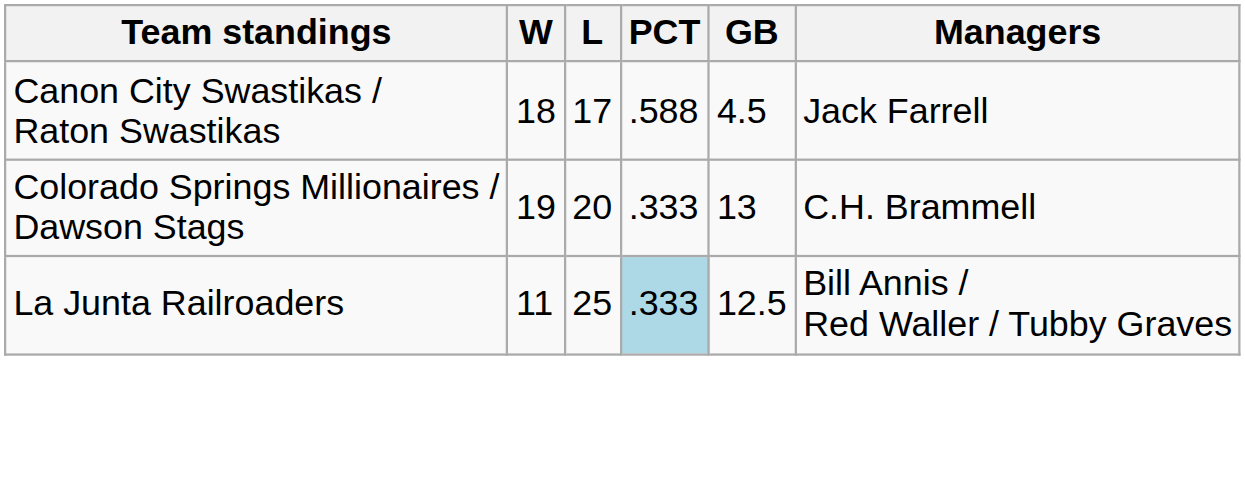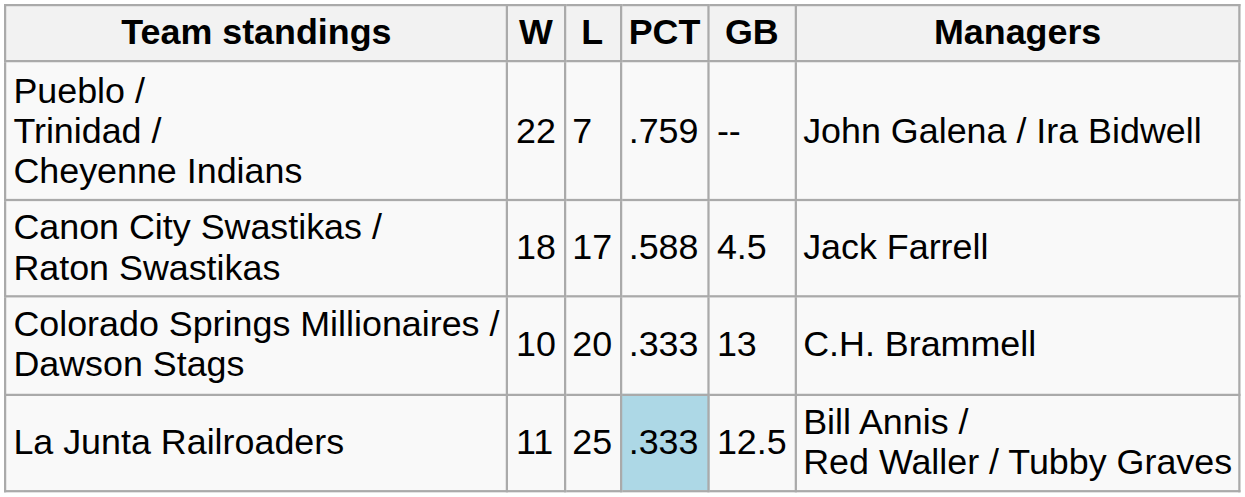 <table class="wikitable">
 <tr>
 <th>Team standings</th>
 <th>W</th>
 <th>L</th>
 <th>PCT</th>
 <th>GB</th>
 <th>Managers</th>
+</tr>
+<tr>
+<td>Pueblo /<br> Trinidad /<br> Cheyenne Indians</td>
+<td>22</td>
+<td>7</td>
+<td>.759</td>
+<td>--</td>
+<td>John Galena / Ira Bidwell</td>
 </tr>
 <tr>
 <td>Canon City Swastikas /<br> Raton Swastikas</td>
 <td>18</td>
 <td>17</td>
 <td>.588</td>
 <td>4.5</td>
 <td>Jack Farrell</td>
 </tr>
 <tr>
 <td>Colorado Springs Millionaires /<br> Dawson Stags</td>
-<td>19</td>
+<td>10</td>
 <td>20</td>
 <td>.333</td>
 <td>13</td>
 <td>C.H. Brammell</td>
 </tr>
 <tr>
 <td>La Junta Railroaders</td>
 <td>11</td>
 <td>25</td>
 <td style="background: lightblue;">.333</td>
 <td>12.5</td>
 <td>Bill Annis /<br> Red Waller / Tubby Graves</td>
 </tr>
 </table>
